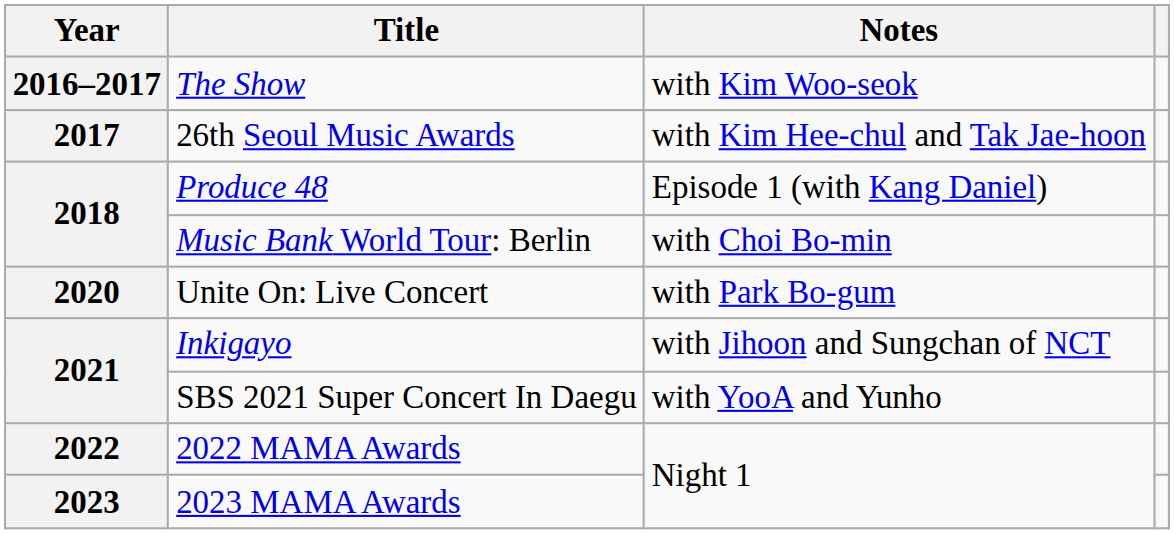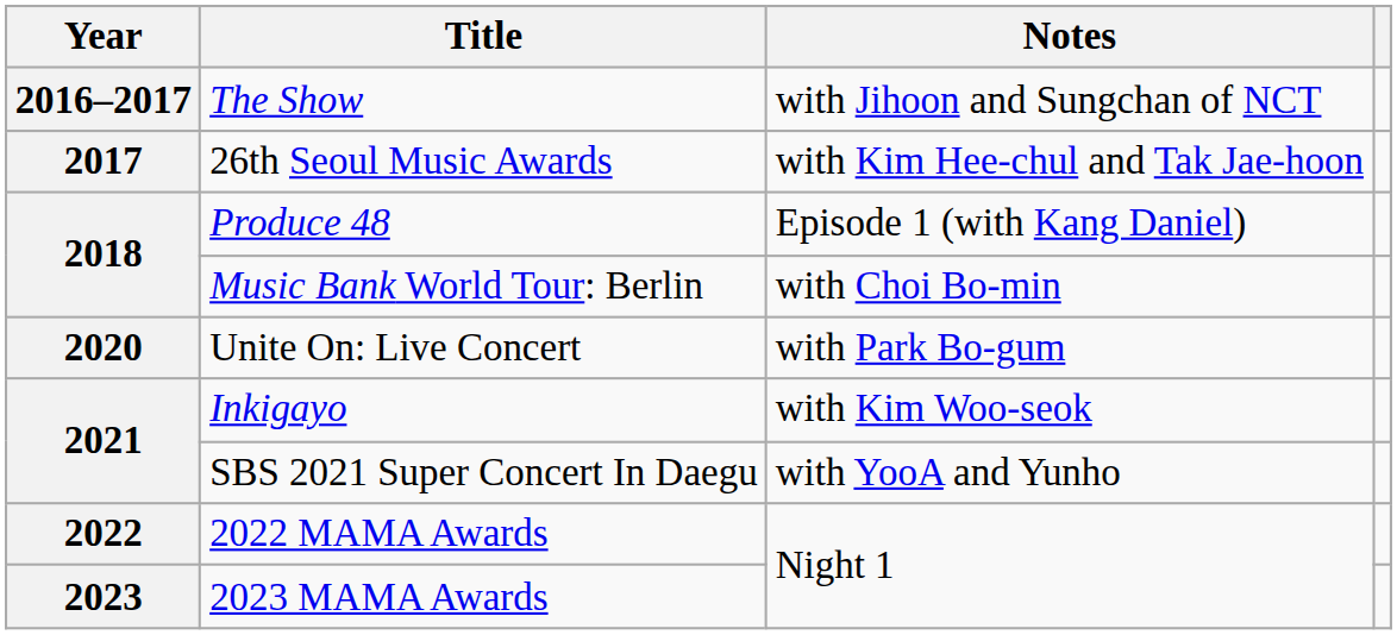 <table class="wikitable plainrowheaders sortable">
 <tr>
 <th scpoe="col">Year</th>
 <th scope="col">Title</th>
 <th scope="col">Notes</th>
 <th scope="col" class="unsortable"></th>
 </tr>
 <tr>
 <th scope="row">2016–2017</th>
 <td><em><a href='#'>The Show</a></em></td>
-<td>with <a href='#'>Kim Woo-seok</a></td>
+<td>with <a href='#'>Jihoon</a> and Sungchan of <a href='#'>NCT</a></td>
 <td style="text-align:center"></td>
 </tr>
 <tr>
 <th scope="row">2017</th>
 <td>26th <a href='#'>Seoul Music Awards</a></td>
 <td>with <a href='#'>Kim Hee-chul</a> and <a href='#'>Tak Jae-hoon</a></td>
 <td style="text-align:center"></td>
 </tr>
 <tr>
 <th scope="row" rowspan="2">2018</th>
 <td><em><a href='#'>Produce 48</a></em></td>
 <td>Episode 1 (with <a href='#'>Kang Daniel</a>)</td>
 <td style="text-align:center"></td>
 </tr>
 <tr>
 <td><a href='#'><em>Music Bank</em> World Tour</a>: Berlin</td>
 <td>with <a href='#'>Choi Bo-min</a></td>
 <td style="text-align:center"></td>
 </tr>
 <tr>
 <th scope="row">2020</th>
 <td>Unite On: Live Concert</td>
 <td>with <a href='#'>Park Bo-gum</a></td>
 <td style="text-align:center"></td>
 </tr>
 <tr>
 <th scope="row" rowspan="2">2021</th>
 <td><em><a href='#'>Inkigayo</a></em></td>
-<td>with <a href='#'>Jihoon</a> and Sungchan of <a href='#'>NCT</a></td>
+<td>with <a href='#'>Kim Woo-seok</a></td>
 <td style="text-align:center"></td>
 </tr>
 <tr>
 <td>SBS 2021 Super Concert In Daegu</td>
 <td>with <a href='#'>YooA</a> and Yunho</td>
 <td style="text-align:center"></td>
 </tr>
 <tr>
 <th scope="row">2022</th>
 <td><a href='#'>2022 MAMA Awards</a></td>
 <td rowspan="2">Night 1</td>
 <td style="text-align:center"></td>
 </tr>
 <tr>
 <th scope="row">2023</th>
 <td><a href='#'>2023 MAMA Awards</a></td>
 <td style="text-align:center"></td>
 </tr>
 </table>
